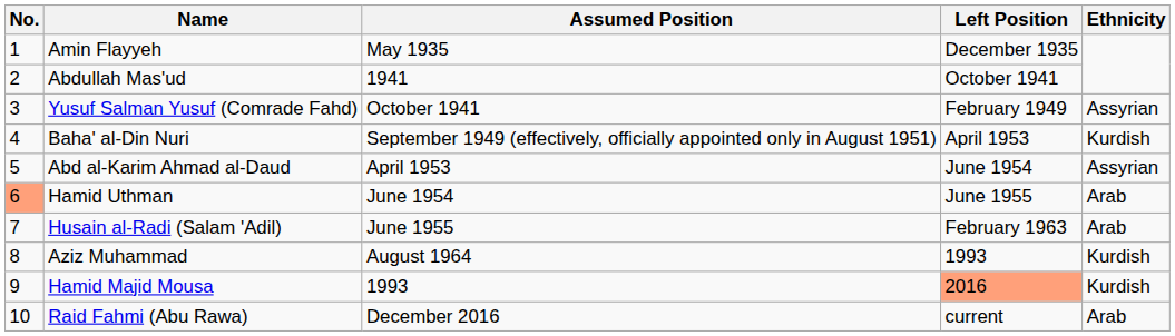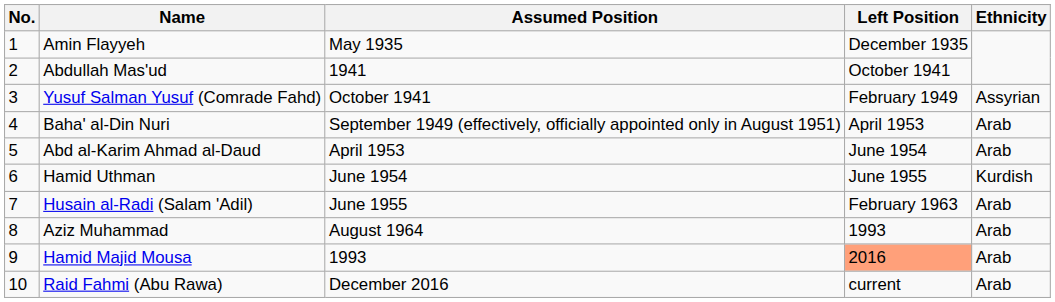 <table class="wikitable">
 <tr>
 <th>No.</th>
 <th>Name</th>
 <th>Assumed Position</th>
 <th>Left Position</th>
 <th>Ethnicity</th>
 </tr>
 <tr>
 <td>1</td>
 <td>Amin Flayyeh</td>
 <td>May 1935</td>
 <td>December 1935</td>
 <td rowspan = "2"></td>
 </tr>
 <tr>
 <td>2</td>
 <td>Abdullah Mas'ud</td>
 <td>1941</td>
 <td>October 1941</td>
 </tr>
 <tr>
 <td>3</td>
 <td><a href='#'>Yusuf Salman Yusuf</a> (Comrade Fahd)</td>
 <td>October 1941</td>
 <td>February 1949</td>
 <td>Assyrian</td>
 </tr>
 <tr>
 <td>4</td>
 <td>Baha' al-Din Nuri</td>
 <td>September 1949 (effectively, officially appointed only in August 1951)</td>
 <td>April 1953</td>
-<td>Kurdish</td>
+<td>Arab</td>
 </tr>
 <tr>
 <td>5</td>
 <td>Abd al-Karim Ahmad al-Daud</td>
 <td>April 1953</td>
 <td>June 1954</td>
-<td>Assyrian</td>
+<td>Arab</td>
 </tr>
 <tr>
-<td style="background: lightsalmon;">6</td>
+<td>6</td>
 <td>Hamid Uthman</td>
 <td>June 1954</td>
 <td>June 1955</td>
-<td>Arab</td>
+<td>Kurdish</td>
 </tr>
 <tr>
 <td>7</td>
 <td><a href='#'>Husain al-Radi</a> (Salam 'Adil)</td>
 <td>June 1955</td>
 <td>February 1963</td>
 <td>Arab</td>
 </tr>
 <tr>
 <td>8</td>
 <td>Aziz Muhammad</td>
 <td>August 1964</td>
 <td>1993</td>
-<td>Kurdish</td>
+<td>Arab</td>
 </tr>
 <tr>
 <td>9</td>
 <td><a href='#'>Hamid Majid Mousa</a></td>
 <td>1993</td>
 <td style="background: lightsalmon;">2016</td>
-<td>Kurdish</td>
+<td>Arab</td>
 </tr>
 <tr>
 <td>10</td>
 <td><a href='#'>Raid Fahmi</a> (Abu Rawa)</td>
 <td>December 2016</td>
 <td>current</td>
 <td>Arab</td>
 </tr>
 </table>
